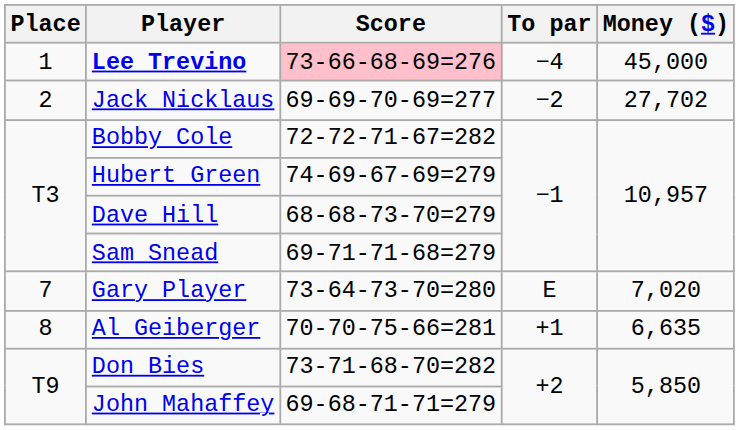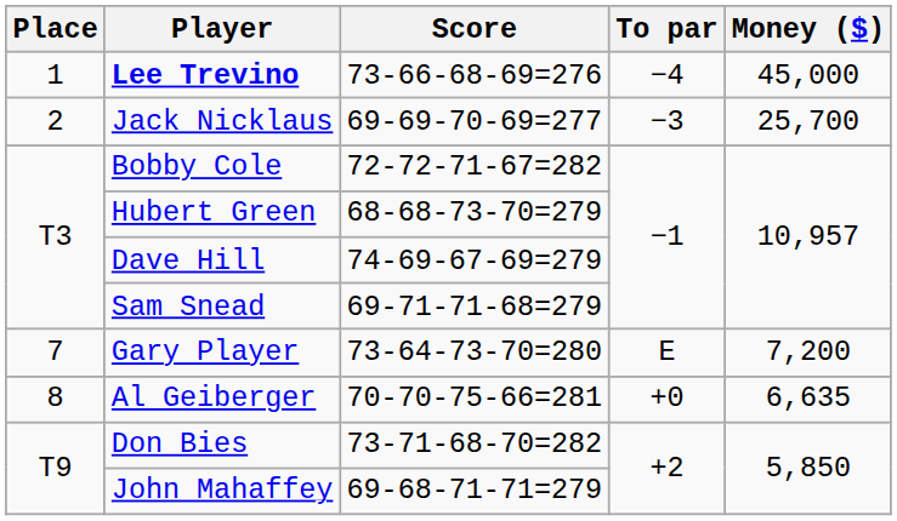 <table class=wikitable>
 <tr>
 <th>Place</th>
 <th>Player</th>
 <th>Score</th>
 <th>To par</th>
 <th>Money (<a href='#'>$</a>)</th>
 </tr>
 <tr>
 <td align=center>1</td>
 <td> <strong><a href='#'>Lee Trevino</a></strong></td>
-<td style="background: pink;">73-66-68-69=276</td>
+<td>73-66-68-69=276</td>
 <td align=center>−4</td>
 <td align=center>45,000</td>
 </tr>
 <tr>
 <td align=center>2</td>
 <td> <a href='#'>Jack Nicklaus</a></td>
 <td>69-69-70-69=277</td>
-<td align=center>−2</td>
-<td align=center>27,702</td>
+<td align=center>−3</td>
+<td align=center>25,700</td>
 </tr>
 <tr>
 <td rowspan=4 align=center>T3</td>
 <td> <a href='#'>Bobby Cole</a></td>
 <td>72-72-71-67=282</td>
 <td rowspan=4 align=center>−1</td>
 <td rowspan=4 align=center>10,957</td>
 </tr>
 <tr>
 <td> <a href='#'>Hubert Green</a></td>
-<td>74-69-67-69=279</td>
+<td>68-68-73-70=279</td>
 </tr>
 <tr>
 <td> <a href='#'>Dave Hill</a></td>
-<td>68-68-73-70=279</td>
+<td>74-69-67-69=279</td>
 </tr>
 <tr>
 <td> <a href='#'>Sam Snead</a></td>
 <td>69-71-71-68=279</td>
 </tr>
 <tr>
 <td align=center>7</td>
 <td> <a href='#'>Gary Player</a></td>
 <td>73-64-73-70=280</td>
 <td align=center>E</td>
-<td align=center>7,020</td>
+<td align=center>7,200</td>
 </tr>
 <tr>
 <td align=center>8</td>
 <td> <a href='#'>Al Geiberger</a></td>
 <td>70-70-75-66=281</td>
-<td align=center>+1</td>
+<td align=center>+0</td>
 <td align=center>6,635</td>
 </tr>
 <tr>
 <td rowspan=2 align=center>T9</td>
 <td> <a href='#'>Don Bies</a></td>
 <td>73-71-68-70=282</td>
 <td rowspan=2 align=center>+2</td>
 <td rowspan=2 align=center>5,850</td>
 </tr>
 <tr>
 <td> <a href='#'>John Mahaffey</a></td>
 <td>69-68-71-71=279</td>
 </tr>
 </table>
